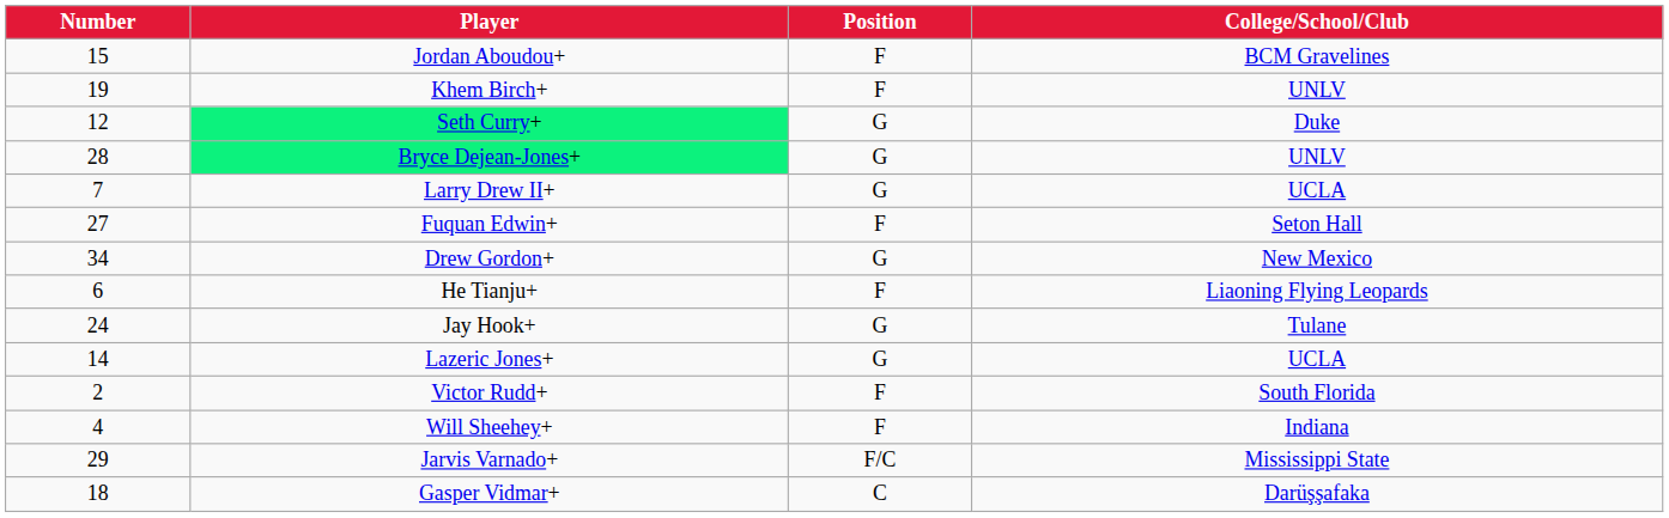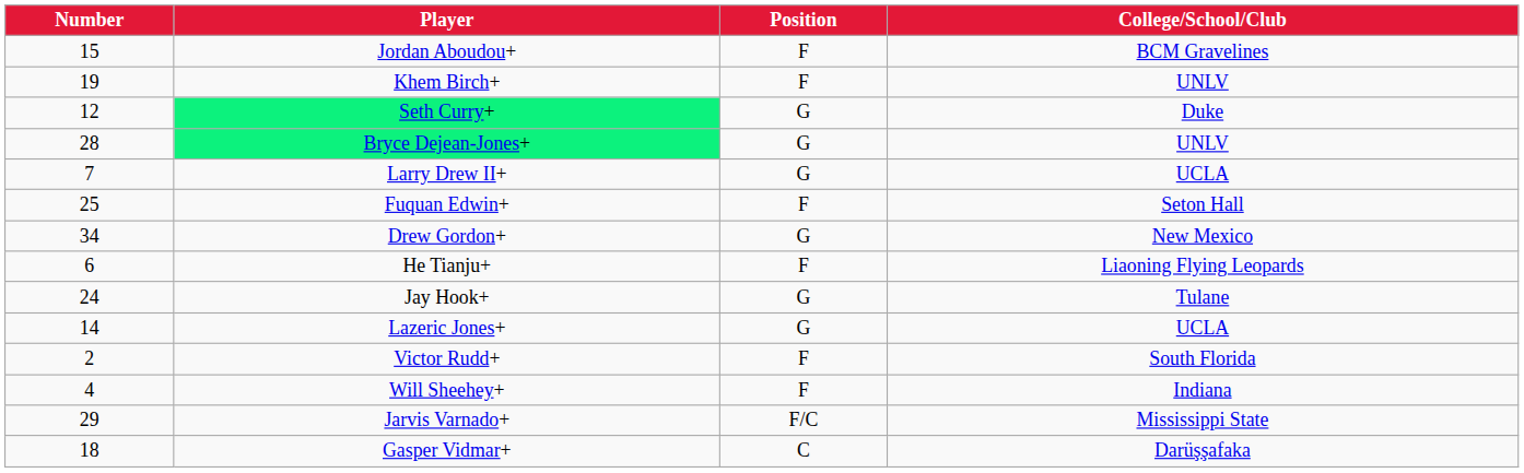 <table class="wikitable sortable sortable">
 <tr>
 <th style="background:#E31837; color:white" width="1%">Number</th>
 <th style="background:#E31837; color:white" width="5%">Player</th>
 <th style="background:#E31837; color:white" width="1%">Position</th>
 <th style="background:#E31837; color:white" width="5%">College/School/Club</th>
 </tr>
 <tr style="text-align: center">
 <td>15</td>
 <td><a href='#'>Jordan Aboudou</a>+</td>
 <td>F</td>
 <td><a href='#'>BCM Gravelines</a></td>
 </tr>
 <tr style="text-align: center">
 <td>19</td>
 <td><a href='#'>Khem Birch</a>+</td>
 <td>F</td>
 <td><a href='#'>UNLV</a></td>
 </tr>
 <tr style="text-align: center">
 <td>12</td>
 <td bgcolor="#0CF27D"><a href='#'>Seth Curry</a>+</td>
 <td>G</td>
 <td><a href='#'>Duke</a></td>
 </tr>
 <tr style="text-align: center">
 <td>28</td>
 <td bgcolor="#0CF27D"><a href='#'>Bryce Dejean-Jones</a>+</td>
 <td>G</td>
 <td><a href='#'>UNLV</a></td>
 </tr>
 <tr style="text-align: center">
 <td>7</td>
 <td><a href='#'>Larry Drew II</a>+</td>
 <td>G</td>
 <td><a href='#'>UCLA</a></td>
 </tr>
 <tr style="text-align: center">
-<td>27</td>
+<td>25</td>
 <td><a href='#'>Fuquan Edwin</a>+</td>
 <td>F</td>
 <td><a href='#'>Seton Hall</a></td>
 </tr>
 <tr style="text-align: center">
 <td>34</td>
 <td><a href='#'>Drew Gordon</a>+</td>
 <td>G</td>
 <td><a href='#'>New Mexico</a></td>
 </tr>
 <tr style="text-align: center">
 <td>6</td>
 <td>He Tianju+</td>
 <td>F</td>
 <td><a href='#'>Liaoning Flying Leopards</a></td>
 </tr>
 <tr style="text-align: center">
 <td>24</td>
 <td>Jay Hook+</td>
 <td>G</td>
 <td><a href='#'>Tulane</a></td>
 </tr>
 <tr style="text-align: center">
 <td>14</td>
 <td><a href='#'>Lazeric Jones</a>+</td>
 <td>G</td>
 <td><a href='#'>UCLA</a></td>
 </tr>
 <tr style="text-align: center">
 <td>2</td>
 <td><a href='#'>Victor Rudd</a>+</td>
 <td>F</td>
 <td><a href='#'>South Florida</a></td>
 </tr>
 <tr style="text-align: center">
 <td>4</td>
 <td><a href='#'>Will Sheehey</a>+</td>
 <td>F</td>
 <td><a href='#'>Indiana</a></td>
 </tr>
 <tr style="text-align: center">
 <td>29</td>
 <td><a href='#'>Jarvis Varnado</a>+</td>
 <td>F/C</td>
 <td><a href='#'>Mississippi State</a></td>
 </tr>
 <tr style="text-align: center">
 <td>18</td>
 <td><a href='#'>Gasper Vidmar</a>+</td>
 <td>C</td>
 <td><a href='#'>Darüşşafaka</a></td>
 </tr>
 </table>
